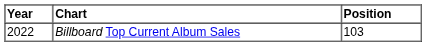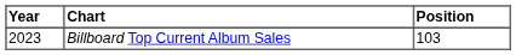 <table border="1" cellspacing="0" cellpadding="2" style="width:550px;">
 <tr>
 <th align="left">Year</th>
 <th align="left">Chart</th>
 <th align="left">Position</th>
 </tr>
 <tr>
-<td align="left">2022</td>
+<td align="left">2023</td>
 <td align="left"><em>Billboard</em> <a href='#'>Top Current Album Sales</a></td>
 <td align="left">103</td>
 </tr>
 </table>
